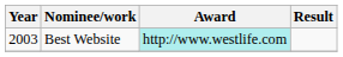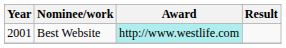 <table class="wikitable">
 <tr>
 <th>Year</th>
 <th>Nominee/work</th>
 <th>Award</th>
 <th>Result</th>
 </tr>
 <tr>
-<td>2003</td>
+<td>2001</td>
 <td>Best Website</td>
 <td style="background: paleturquoise;">http://www.westlife.com</td>
 <td></td>
 </tr>
 <tr>
 </tr>
 </table>
